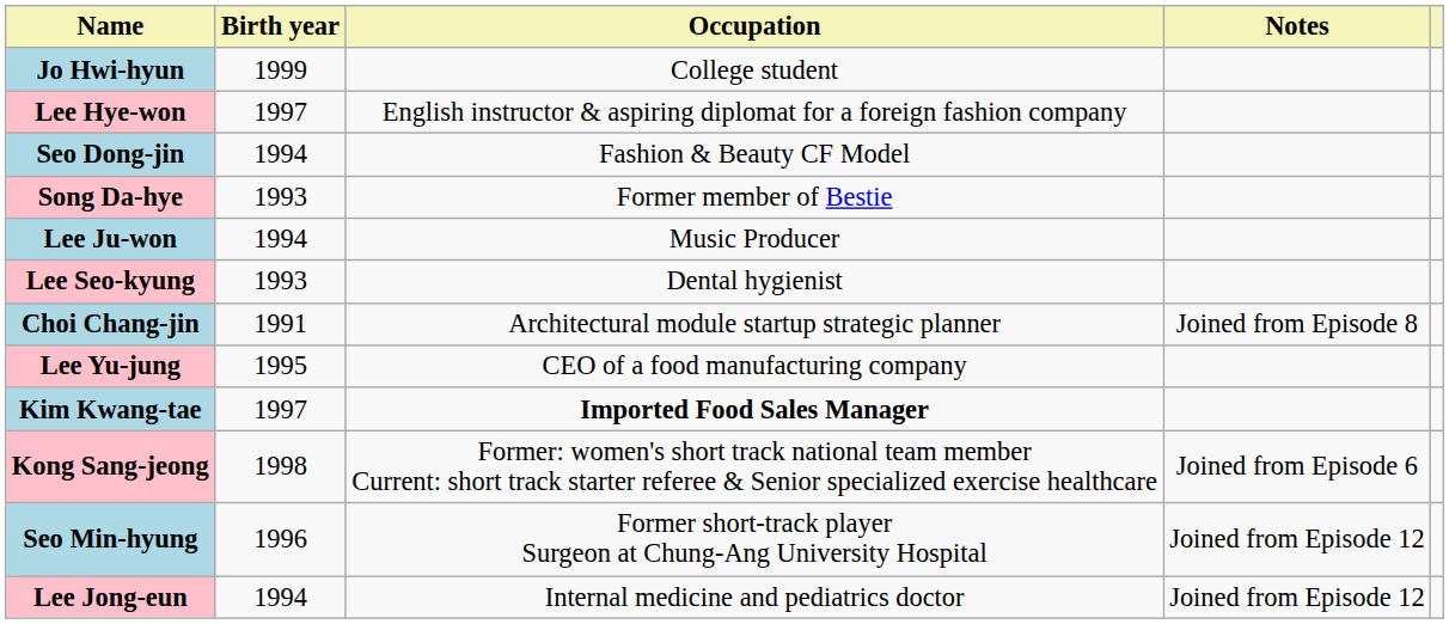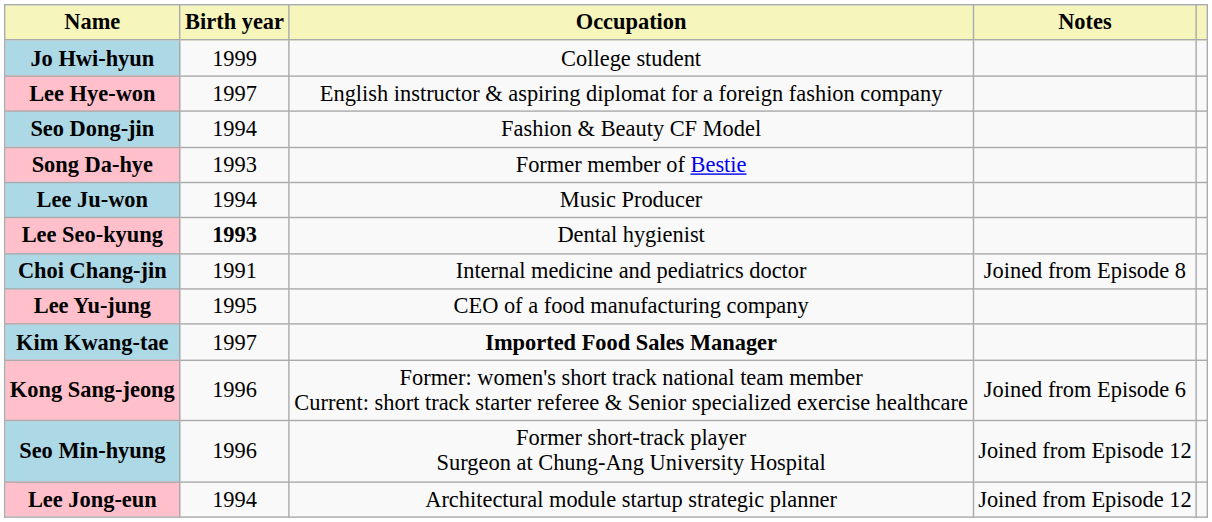 <table class="wikitable" style="text-align:center">
 <tr style="background:#f5f5bc; font-weight:bold; text-align:center">
 <td>Name</td>
 <td>Birth year</td>
 <td>Occupation</td>
 <td>Notes</td>
 <td></td>
 </tr>
 <tr>
 <td style="background:lightblue"><strong>Jo Hwi-hyun</strong></td>
 <td>1999</td>
 <td>College student <br></td>
 <td></td>
 <td></td>
 </tr>
 <tr>
 <td style="background:pink"><strong>Lee Hye-won</strong></td>
 <td>1997</td>
 <td>English instructor & aspiring diplomat for a foreign fashion company <br></td>
 <td></td>
 <td></td>
 </tr>
 <tr>
 <td style="background:lightblue"><strong>Seo Dong-jin</strong></td>
 <td>1994</td>
 <td>Fashion & Beauty CF Model</td>
 <td></td>
 <td></td>
 </tr>
 <tr>
 <td style="background:pink"><strong>Song Da-hye</strong></td>
 <td>1993</td>
 <td>Former member of <a href='#'>Bestie</a></td>
 <td></td>
 <td></td>
 </tr>
 <tr>
 <td style="background:lightblue"><strong>Lee Ju-won</strong></td>
 <td>1994</td>
 <td>Music Producer</td>
 <td></td>
 <td></td>
 </tr>
 <tr>
 <td style="background:pink"><strong>Lee Seo-kyung</strong></td>
-<td>1993</td>
+<td><strong>1993</strong></td>
 <td>Dental hygienist</td>
 <td></td>
 <td></td>
 </tr>
 <tr>
 <td style="background:lightblue"><strong>Choi Chang-jin</strong></td>
 <td>1991</td>
-<td>Architectural module startup strategic planner</td>
+<td>Internal medicine and pediatrics doctor <br></td>
 <td>Joined from Episode 8</td>
 <td></td>
 </tr>
 <tr>
 <td style="background:pink"><strong>Lee Yu-jung</strong></td>
 <td>1995</td>
 <td>CEO of a food manufacturing company</td>
 <td></td>
 <td></td>
 </tr>
 <tr>
 <td style="background:lightblue"><strong>Kim Kwang-tae</strong></td>
 <td>1997</td>
 <td><strong>Imported Food Sales Manager</strong></td>
 <td></td>
 <td></td>
 </tr>
 <tr>
 <td style="background:pink"><strong>Kong Sang-jeong</strong></td>
-<td>1998</td>
+<td>1996</td>
 <td>Former: women's short track national team member<br>Current: short track starter referee & Senior specialized exercise healthcare <br></td>
 <td>Joined from Episode 6</td>
 <td></td>
 </tr>
 <tr>
 <td style="background:lightblue"><strong>Seo Min-hyung</strong></td>
 <td>1996</td>
 <td>Former short-track player<br>Surgeon at Chung-Ang University Hospital</td>
 <td>Joined from Episode 12</td>
 <td></td>
 </tr>
 <tr>
 <td style="background:pink"><strong>Lee Jong-eun</strong></td>
 <td>1994</td>
-<td>Internal medicine and pediatrics doctor <br></td>
+<td>Architectural module startup strategic planner</td>
 <td>Joined from Episode 12</td>
 <td></td>
 </tr>
 </table>
